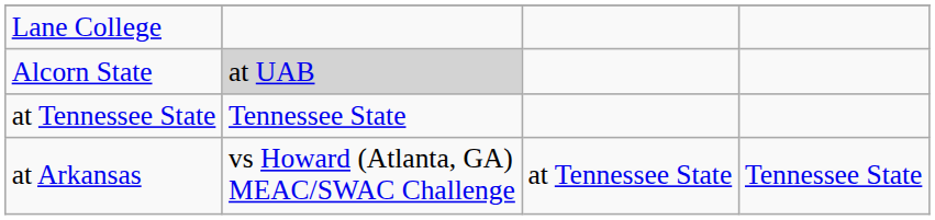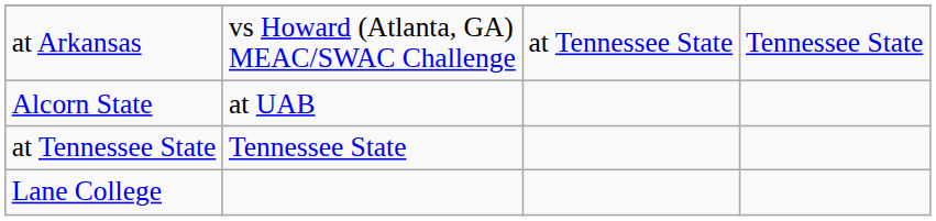 <table class="wikitable">
 <tr>
 </tr>
 <tr>
-<td><a href='#'>Lane College</a></td>
-<td></td>
-<td></td>
-<td></td>
+<td>at <a href='#'>Arkansas</a></td>
+<td>vs <a href='#'>Howard</a> (Atlanta, GA)<br><a href='#'>MEAC/SWAC Challenge</a></td>
+<td>at <a href='#'>Tennessee State</a></td>
+<td><a href='#'>Tennessee State</a></td>
 </tr>
 <tr>
 <td><a href='#'>Alcorn State</a></td>
-<td style="background: lightgrey;">at <a href='#'>UAB</a></td>
+<td>at <a href='#'>UAB</a></td>
 <td></td>
 <td></td>
 </tr>
 <tr>
 <td>at <a href='#'>Tennessee State</a></td>
 <td><a href='#'>Tennessee State</a></td>
 <td></td>
 <td></td>
 </tr>
 <tr>
-<td>at <a href='#'>Arkansas</a></td>
-<td>vs <a href='#'>Howard</a> (Atlanta, GA)<br><a href='#'>MEAC/SWAC Challenge</a></td>
-<td>at <a href='#'>Tennessee State</a></td>
-<td><a href='#'>Tennessee State</a></td>
+<td><a href='#'>Lane College</a></td>
+<td></td>
+<td></td>
+<td></td>
 </tr>
 </table>
